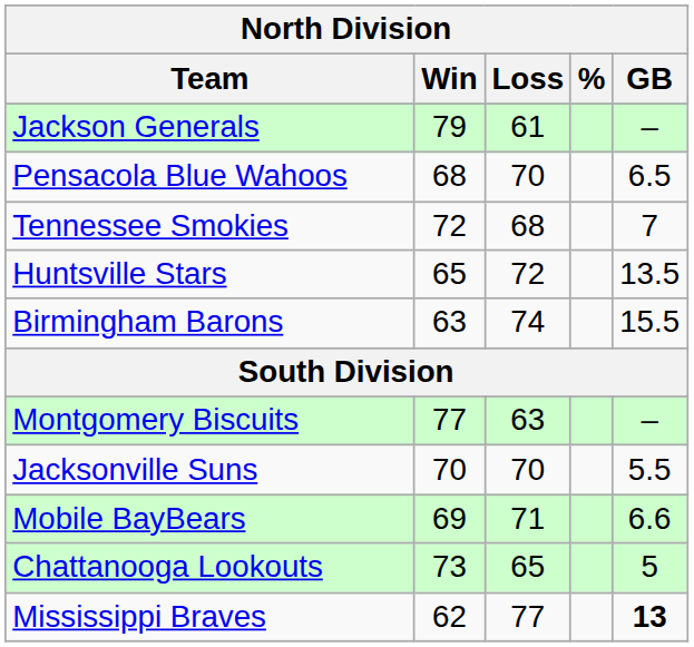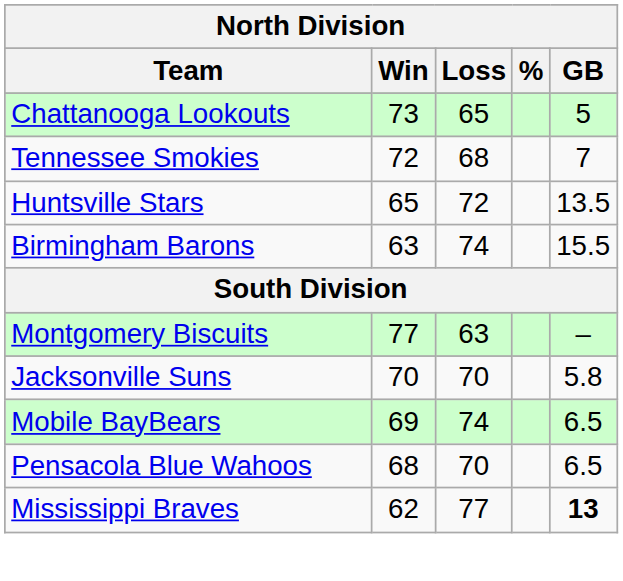 <table class="wikitable">
 <tr>
 <th colspan="5">North Division</th>
 </tr>
 <tr>
 <th width="60%">Team</th>
 <th>Win</th>
 <th>Loss</th>
 <th>%</th>
 <th>GB</th>
 </tr>
 <tr align=center bgcolor=ccffcc>
-<td align=left><a href='#'>Jackson Generals</a></td>
-<td>79</td>
-<td>61</td>
+<td align=left><a href='#'>Chattanooga Lookouts</a></td>
+<td>73</td>
+<td>65</td>
 <td></td>
-<td>–</td>
-</tr>
-<tr align=center>
-<td align=left><a href='#'>Pensacola Blue Wahoos</a></td>
-<td>68</td>
-<td>70</td>
-<td></td>
-<td>6.5</td>
+<td>5</td>
 </tr>
 <tr align=center>
 <td align=left><a href='#'>Tennessee Smokies</a></td>
 <td>72</td>
 <td>68</td>
 <td></td>
 <td>7</td>
 </tr>
 <tr align=center>
 <td align=left><a href='#'>Huntsville Stars</a></td>
 <td>65</td>
 <td>72</td>
 <td></td>
 <td>13.5</td>
 </tr>
 <tr align=center>
 <td align=left><a href='#'>Birmingham Barons</a></td>
 <td>63</td>
 <td>74</td>
 <td></td>
 <td>15.5</td>
 </tr>
 <tr>
 <th colspan="5">South Division</th>
 </tr>
 <tr align=center bgcolor=ccffcc>
 <td align=left><a href='#'>Montgomery Biscuits</a></td>
 <td>77</td>
 <td>63</td>
 <td></td>
 <td>–</td>
 </tr>
 <tr align=center>
 <td align=left><a href='#'>Jacksonville Suns</a></td>
 <td>70</td>
 <td>70</td>
 <td></td>
-<td>5.5</td>
+<td>5.8</td>
 </tr>
 <tr align=center bgcolor=ccffcc>
 <td align=left><a href='#'>Mobile BayBears</a></td>
 <td>69</td>
-<td>71</td>
+<td>74</td>
 <td></td>
-<td>6.6</td>
+<td>6.5</td>
 </tr>
-<tr align=center bgcolor=ccffcc>
-<td align=left><a href='#'>Chattanooga Lookouts</a></td>
-<td>73</td>
-<td>65</td>
+<tr align=center>
+<td align=left><a href='#'>Pensacola Blue Wahoos</a></td>
+<td>68</td>
+<td>70</td>
 <td></td>
-<td>5</td>
+<td>6.5</td>
 </tr>
 <tr align=center>
 <td align=left><a href='#'>Mississippi Braves</a></td>
 <td>62</td>
 <td>77</td>
 <td></td>
 <td><strong>13</strong></td>
 </tr>
 </table>
